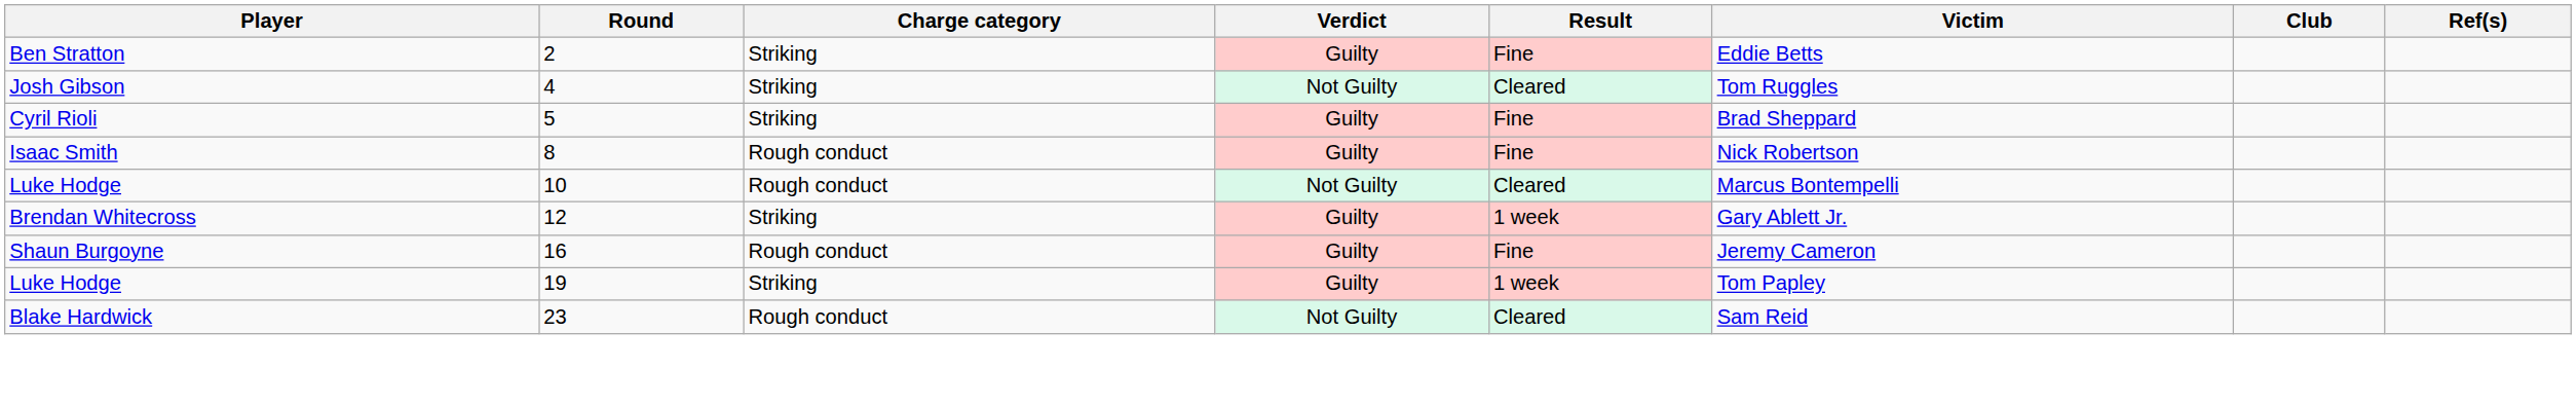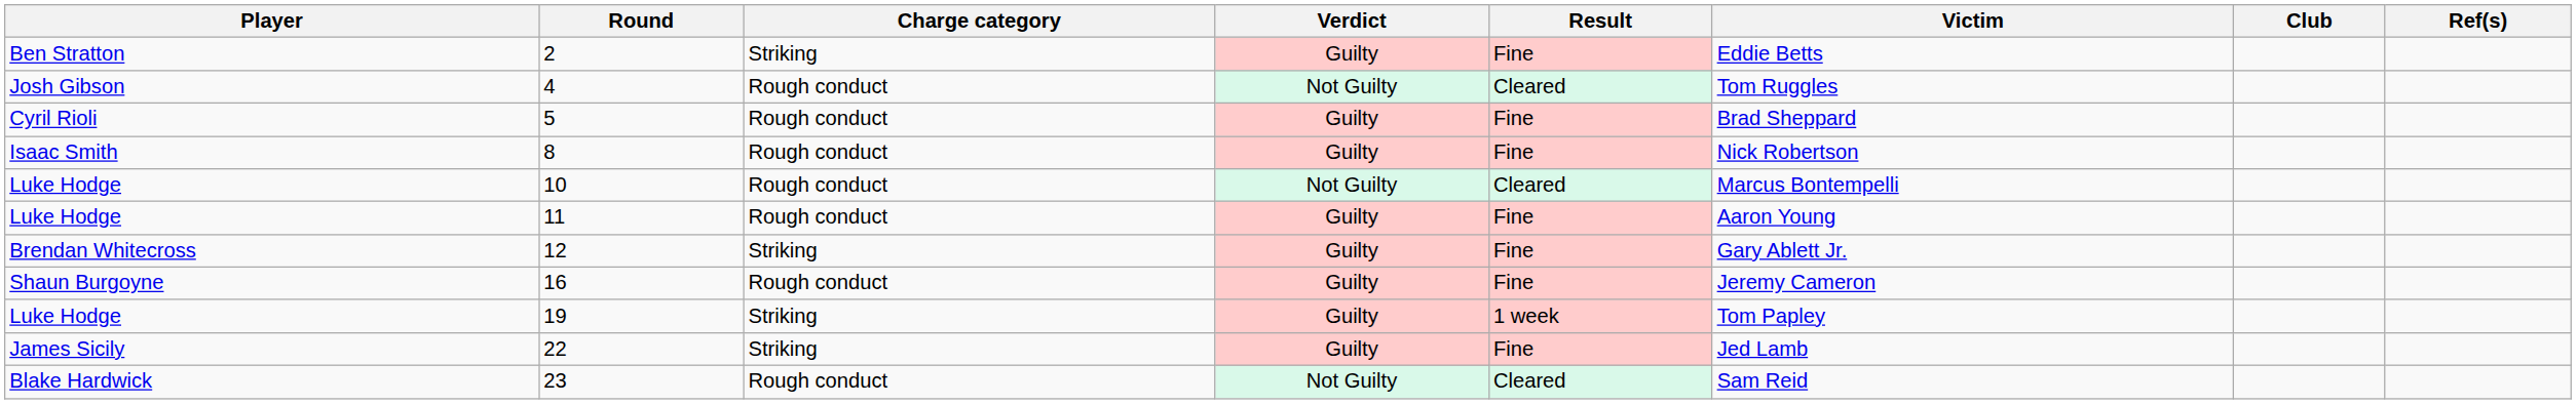 <table class="wikitable sortable" style="width:100%;">
 <tr style="background:#efefef;">
 <th>Player</th>
 <th>Round</th>
 <th>Charge category</th>
 <th>Verdict</th>
 <th>Result</th>
 <th>Victim</th>
 <th>Club</th>
 <th class="unsortable">Ref(s)</th>
 </tr>
 <tr>
 <td><a href='#'>Ben Stratton</a></td>
 <td>2</td>
 <td>Striking</td>
 <td style="text-align:center; background:#fcc;">Guilty</td>
 <td style="background:#fcc;">Fine</td>
 <td><a href='#'>Eddie Betts</a></td>
 <td></td>
 <td></td>
 </tr>
 <tr>
 <td><a href='#'>Josh Gibson</a></td>
 <td>4</td>
-<td>Striking</td>
+<td>Rough conduct</td>
 <td style="text-align:center; background:#d9f9e9;;">Not Guilty</td>
 <td style="background:#d9f9e9;">Cleared</td>
 <td><a href='#'>Tom Ruggles</a></td>
 <td></td>
 <td></td>
 </tr>
 <tr>
 <td><a href='#'>Cyril Rioli</a></td>
 <td>5</td>
-<td>Striking</td>
+<td>Rough conduct</td>
 <td style="text-align:center; background:#fcc;">Guilty</td>
 <td style="background:#fcc;">Fine</td>
 <td><a href='#'>Brad Sheppard</a></td>
 <td></td>
 <td></td>
 </tr>
 <tr>
 <td><a href='#'>Isaac Smith</a></td>
 <td>8</td>
 <td>Rough conduct</td>
 <td style="text-align:center; background:#fcc;">Guilty</td>
 <td style="background:#fcc;">Fine</td>
 <td><a href='#'>Nick Robertson</a></td>
 <td></td>
 <td></td>
 </tr>
 <tr>
 <td><a href='#'>Luke Hodge</a></td>
 <td>10</td>
 <td>Rough conduct</td>
 <td style="text-align:center; background:#d9f9e9;;">Not Guilty</td>
 <td style="background:#d9f9e9;">Cleared</td>
 <td><a href='#'>Marcus Bontempelli</a></td>
 <td></td>
 <td></td>
 </tr>
 <tr>
+<td><a href='#'>Luke Hodge</a></td>
+<td>11</td>
+<td>Rough conduct</td>
+<td style="text-align:center; background:#fcc;">Guilty</td>
+<td style="background:#fcc;">Fine</td>
+<td><a href='#'>Aaron Young</a></td>
+<td></td>
+<td></td>
+</tr>
+<tr>
 <td><a href='#'>Brendan Whitecross</a></td>
 <td>12</td>
 <td>Striking</td>
 <td style="text-align:center; background:#fcc;">Guilty</td>
-<td style="background:#fcc;">1 week</td>
+<td style="background:#fcc;">Fine</td>
 <td><a href='#'>Gary Ablett Jr.</a></td>
 <td></td>
 <td></td>
 </tr>
 <tr>
 <td><a href='#'>Shaun Burgoyne</a></td>
 <td>16</td>
 <td>Rough conduct</td>
 <td style="text-align:center; background:#fcc;">Guilty</td>
 <td style="background:#fcc;">Fine</td>
 <td><a href='#'>Jeremy Cameron</a></td>
 <td></td>
 <td></td>
 </tr>
 <tr>
 <td><a href='#'>Luke Hodge</a></td>
 <td>19</td>
 <td>Striking</td>
 <td style="text-align:center; background:#fcc;">Guilty</td>
 <td style="background:#fcc;">1 week</td>
 <td><a href='#'>Tom Papley</a></td>
 <td></td>
 <td></td>
 </tr>
 <tr>
+<td><a href='#'>James Sicily</a></td>
+<td>22</td>
+<td>Striking</td>
+<td style="text-align:center; background:#fcc;">Guilty</td>
+<td style="background:#fcc;">Fine</td>
+<td><a href='#'>Jed Lamb</a></td>
+<td></td>
+<td></td>
+</tr>
+<tr>
 <td><a href='#'>Blake Hardwick</a></td>
 <td>23</td>
 <td>Rough conduct</td>
 <td style="text-align:center; background:#d9f9e9;;">Not Guilty</td>
 <td style="background:#d9f9e9;">Cleared</td>
 <td><a href='#'>Sam Reid</a></td>
 <td></td>
 <td></td>
 </tr>
 </table>
